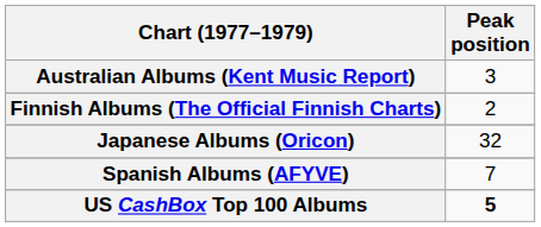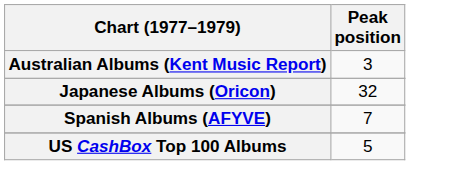 <table class="wikitable sortable plainrowheaders" style="text-align:center">
 <tr>
 <th scope=col>Chart (1977–1979)</th>
 <th scope=col>Peak<br>position</th>
 </tr>
 <tr>
 <th scope=row>Australian Albums (<a href='#'>Kent Music Report</a>)</th>
 <td align="center">3</td>
 </tr>
 <tr>
 </tr>
 <tr>
-</tr>
-<tr>
-<th scope="row">Finnish Albums (<a href='#'>The Official Finnish Charts</a>)</th>
-<td align="center">2</td>
 </tr>
 <tr>
 </tr>
 <tr>
 <th scope=row>Japanese Albums (<a href='#'>Oricon</a>)</th>
 <td align="center">32</td>
 </tr>
 <tr>
 </tr>
 <tr>
 </tr>
 <tr>
 <th scope="row">Spanish Albums (<a href='#'>AFYVE</a>)</th>
 <td align="center">7</td>
 </tr>
 <tr>
 </tr>
 <tr>
 </tr>
 <tr>
 </tr>
 <tr>
 <th scope=row>US <em><a href='#'>CashBox</a></em> Top 100 Albums</th>
-<td align="center"><strong>5</strong></td>
+<td align="center">5</td>
 </tr>
 </table>
